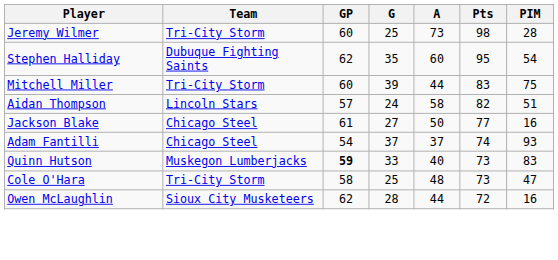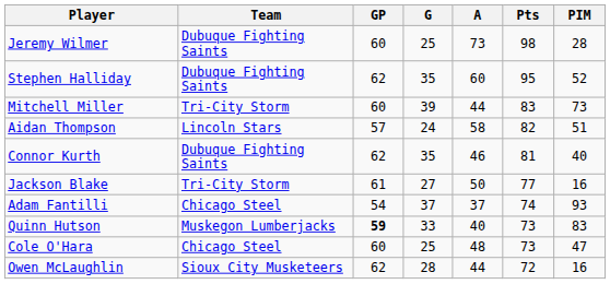 <table class="wikitable sortable" style="text-align: center">
 <tr>
 <td class="unsortable" align=center bgcolor=#F2F2F2 style="width: 15em"><strong>Player</strong></td>
 <th style="width: 15em">Team</th>
 <th style="width: 4em">GP</th>
 <th style="width: 4em">G</th>
 <th style="width: 4em">A</th>
 <th style="width: 4em">Pts</th>
 <th style="width: 4em">PIM</th>
 </tr>
 <tr>
 <td align=left><a href='#'>Jeremy Wilmer</a></td>
-<td align=left><a href='#'>Tri-City Storm</a></td>
+<td align=left><a href='#'>Dubuque Fighting Saints</a></td>
 <td>60</td>
 <td>25</td>
 <td>73</td>
 <td>98</td>
 <td>28</td>
 </tr>
 <tr>
 <td align=left><a href='#'>Stephen Halliday</a></td>
 <td align=left><a href='#'>Dubuque Fighting Saints</a></td>
 <td>62</td>
 <td>35</td>
 <td>60</td>
 <td>95</td>
-<td>54</td>
+<td>52</td>
 </tr>
 <tr>
 <td align=left><a href='#'>Mitchell Miller</a></td>
 <td align=left><a href='#'>Tri-City Storm</a></td>
 <td>60</td>
 <td>39</td>
 <td>44</td>
 <td>83</td>
-<td>75</td>
+<td>73</td>
 </tr>
 <tr>
 <td align=left><a href='#'>Aidan Thompson</a></td>
 <td align=left><a href='#'>Lincoln Stars</a></td>
 <td>57</td>
 <td>24</td>
 <td>58</td>
 <td>82</td>
 <td>51</td>
 </tr>
 <tr>
+<td align=left><a href='#'>Connor Kurth</a></td>
+<td align=left><a href='#'>Dubuque Fighting Saints</a></td>
+<td>62</td>
+<td>35</td>
+<td>46</td>
+<td>81</td>
+<td>40</td>
+</tr>
+<tr>
 <td align=left><a href='#'>Jackson Blake</a></td>
-<td align=left><a href='#'>Chicago Steel</a></td>
+<td align=left><a href='#'>Tri-City Storm</a></td>
 <td>61</td>
 <td>27</td>
 <td>50</td>
 <td>77</td>
 <td>16</td>
 </tr>
 <tr>
 <td align=left><a href='#'>Adam Fantilli</a></td>
 <td align=left><a href='#'>Chicago Steel</a></td>
 <td>54</td>
 <td>37</td>
 <td>37</td>
 <td>74</td>
 <td>93</td>
 </tr>
 <tr>
 <td align=left><a href='#'>Quinn Hutson</a></td>
 <td align=left><a href='#'>Muskegon Lumberjacks</a></td>
 <td><strong>59</strong></td>
 <td>33</td>
 <td>40</td>
 <td>73</td>
 <td>83</td>
 </tr>
 <tr>
 <td align=left><a href='#'>Cole O'Hara</a></td>
-<td align=left><a href='#'>Tri-City Storm</a></td>
-<td>58</td>
+<td align=left><a href='#'>Chicago Steel</a></td>
+<td>60</td>
 <td>25</td>
 <td>48</td>
 <td>73</td>
 <td>47</td>
 </tr>
 <tr>
 <td align=left><a href='#'>Owen McLaughlin</a></td>
 <td align=left><a href='#'>Sioux City Musketeers</a></td>
 <td>62</td>
 <td>28</td>
 <td>44</td>
 <td>72</td>
 <td>16</td>
 </tr>
 </table>
